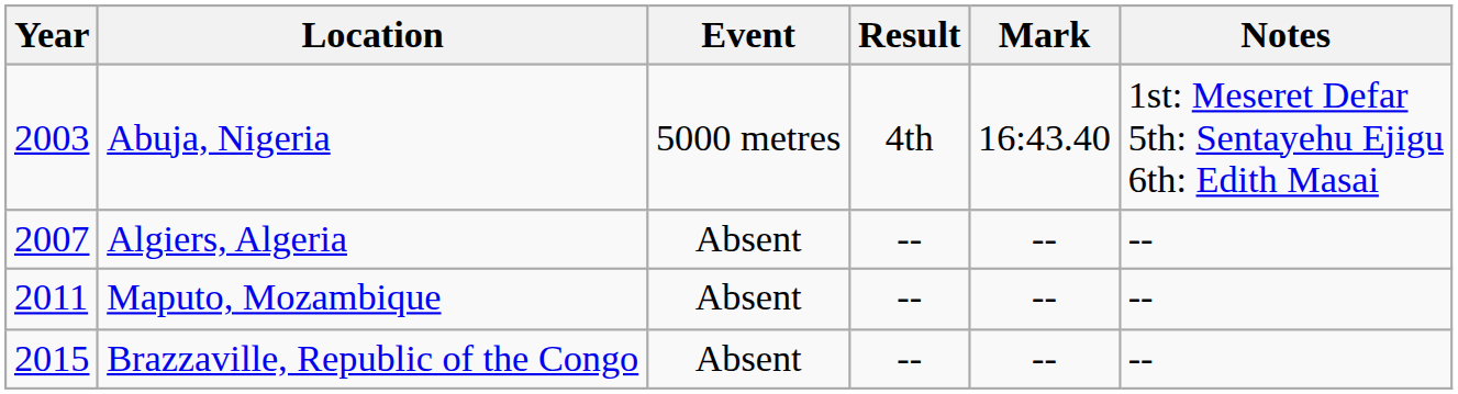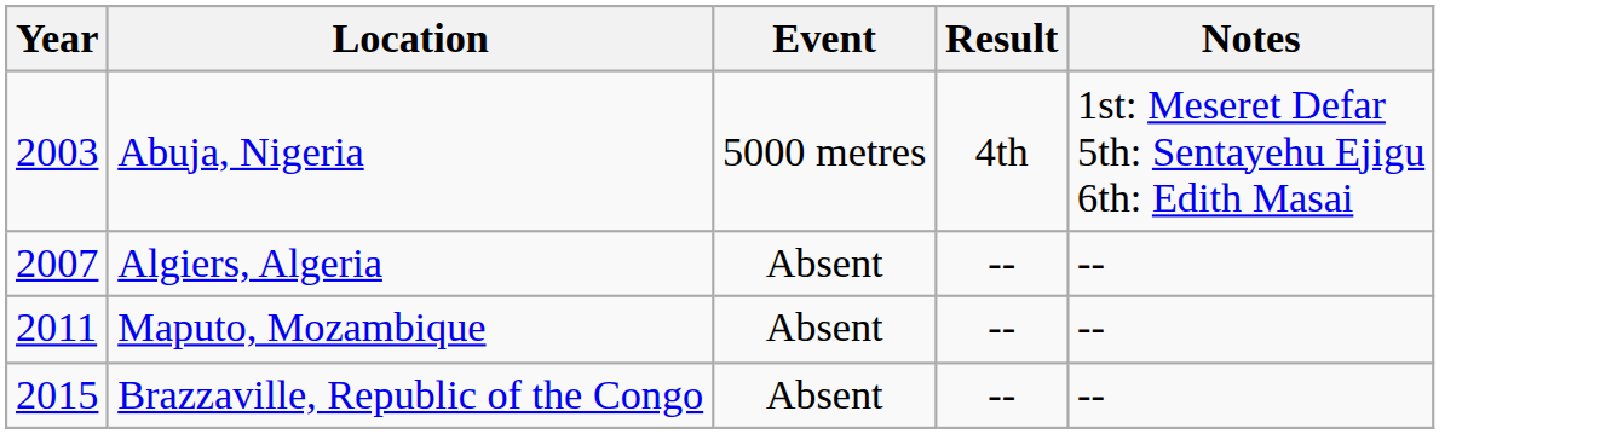 <table class="wikitable" |]>
 <tr>
 <th>Year</th>
 <th>Location</th>
 <th>Event</th>
 <th>Result</th>
-<th>Mark</th>
 <th>Notes</th>
 </tr>
 <tr>
 <td rowspan=1 valign=center><a href='#'>2003</a></td>
 <td><a href='#'>Abuja, Nigeria</a></td>
 <td align=center>5000 metres</td>
 <td align=center>4th</td>
-<td align=center>16:43.40</td>
 <td>1st: <a href='#'>Meseret Defar</a><br>5th: <a href='#'>Sentayehu Ejigu</a><br>6th: <a href='#'>Edith Masai</a></td>
 </tr>
 <tr>
 <td rowspan=1 valign=center><a href='#'>2007</a></td>
 <td><a href='#'>Algiers, Algeria</a></td>
 <td align=center>Absent</td>
-<td align=center>--</td>
 <td align=center>--</td>
 <td>--</td>
 </tr>
 <tr>
 <td rowspan=1 valign=center><a href='#'>2011</a></td>
 <td><a href='#'>Maputo, Mozambique</a></td>
 <td align=center>Absent</td>
 <td align=center>--</td>
-<td align=center>--</td>
 <td>--</td>
 </tr>
 <tr>
 <td rowspan=1 valign=center><a href='#'>2015</a></td>
 <td><a href='#'>Brazzaville, Republic of the Congo</a></td>
 <td align=center>Absent</td>
 <td align=center>--</td>
-<td align=center>--</td>
 <td>--</td>
 </tr>
 </table>
